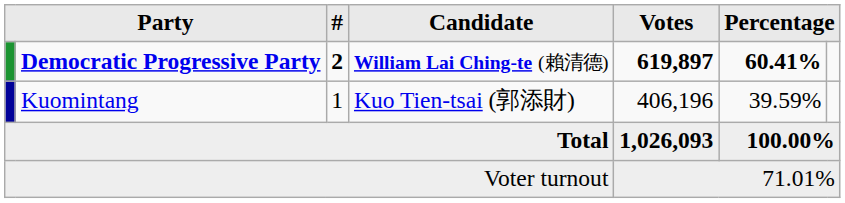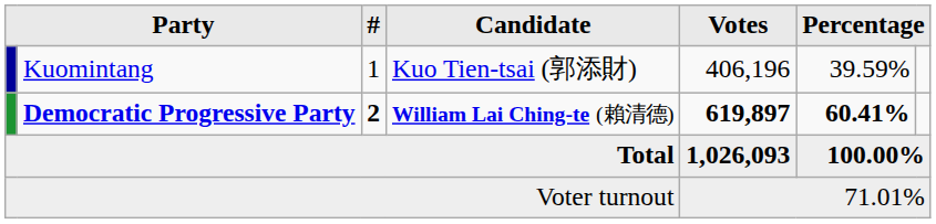 <table class="wikitable">
 <tr>
 <th style="background-color:#E9E9E9" colspan=2 style="width: 20em">Party</th>
 <th style="background-color:#E9E9E9" style="width: 2em">#</th>
 <th style="background-color:#E9E9E9" style="width: 14em">Candidate</th>
 <th style="background-color:#E9E9E9" style="width: 6em">Votes</th>
 <th style="background-color:#E9E9E9" colspan=2 style="width: 11em">Percentage</th>
 </tr>
 <tr>
+<td bgcolor="#000099"></td>
+<td align=left><a href='#'>Kuomintang</a></td>
+<td align=center>1</td>
+<td align=left><a href='#'>Kuo Tien-tsai</a> (郭添財)</td>
+<td align=right>406,196</td>
+<td align=right>39.59%</td>
+<td align=right></td>
+</tr>
+<tr>
 <td bgcolor="#1B9431"></td>
 <td align=left><strong><a href='#'>Democratic Progressive Party</a></strong></td>
 <td align=center><strong>2</strong></td>
 <td align=left><strong><small><a href='#'>William Lai Ching-te</a></small></strong> <small>(賴清德)</small></td>
 <td align=right><strong>619,897</strong></td>
 <td align=right><strong>60.41%</strong></td>
 <td align=right> </td>
-</tr>
-<tr>
-<td bgcolor="#000099"></td>
-<td align=left><a href='#'>Kuomintang</a></td>
-<td align=center>1</td>
-<td align=left><a href='#'>Kuo Tien-tsai</a> (郭添財)</td>
-<td align=right>406,196</td>
-<td align=right>39.59%</td>
-<td align=right></td>
 </tr>
 <tr bgcolor="#EEEEEE">
 <td colspan="4" align=right><strong>Total</strong></td>
 <td align=right><strong>1,026,093</strong></td>
 <td align=right colspan=2><strong>100.00%</strong></td>
 </tr>
 <tr bgcolor="#EEEEEE">
 <td colspan="4" align="right">Voter turnout</td>
 <td colspan="3" align="right">71.01%</td>
 </tr>
 </table>
